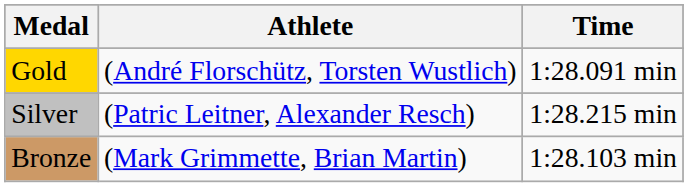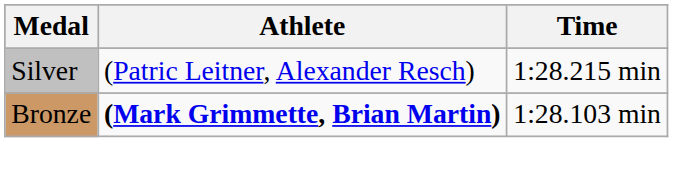 <table class="wikitable">
 <tr>
 <th>Medal</th>
 <th>Athlete</th>
 <th>Time</th>
-</tr>
-<tr>
-<td bgcolor="gold">Gold</td>
-<td> (<a href='#'>André Florschütz</a>, <a href='#'>Torsten Wustlich</a>)</td>
-<td>1:28.091 min</td>
 </tr>
 <tr>
 <td bgcolor="silver">Silver</td>
 <td> (<a href='#'>Patric Leitner</a>, <a href='#'>Alexander Resch</a>)</td>
 <td>1:28.215 min</td>
 </tr>
 <tr>
 <td bgcolor="CC9966">Bronze</td>
-<td> (<a href='#'>Mark Grimmette</a>, <a href='#'>Brian Martin</a>)</td>
+<td><strong> (<a href='#'>Mark Grimmette</a>, <a href='#'>Brian Martin</a>)</strong></td>
 <td>1:28.103 min</td>
 </tr>
 </table>
